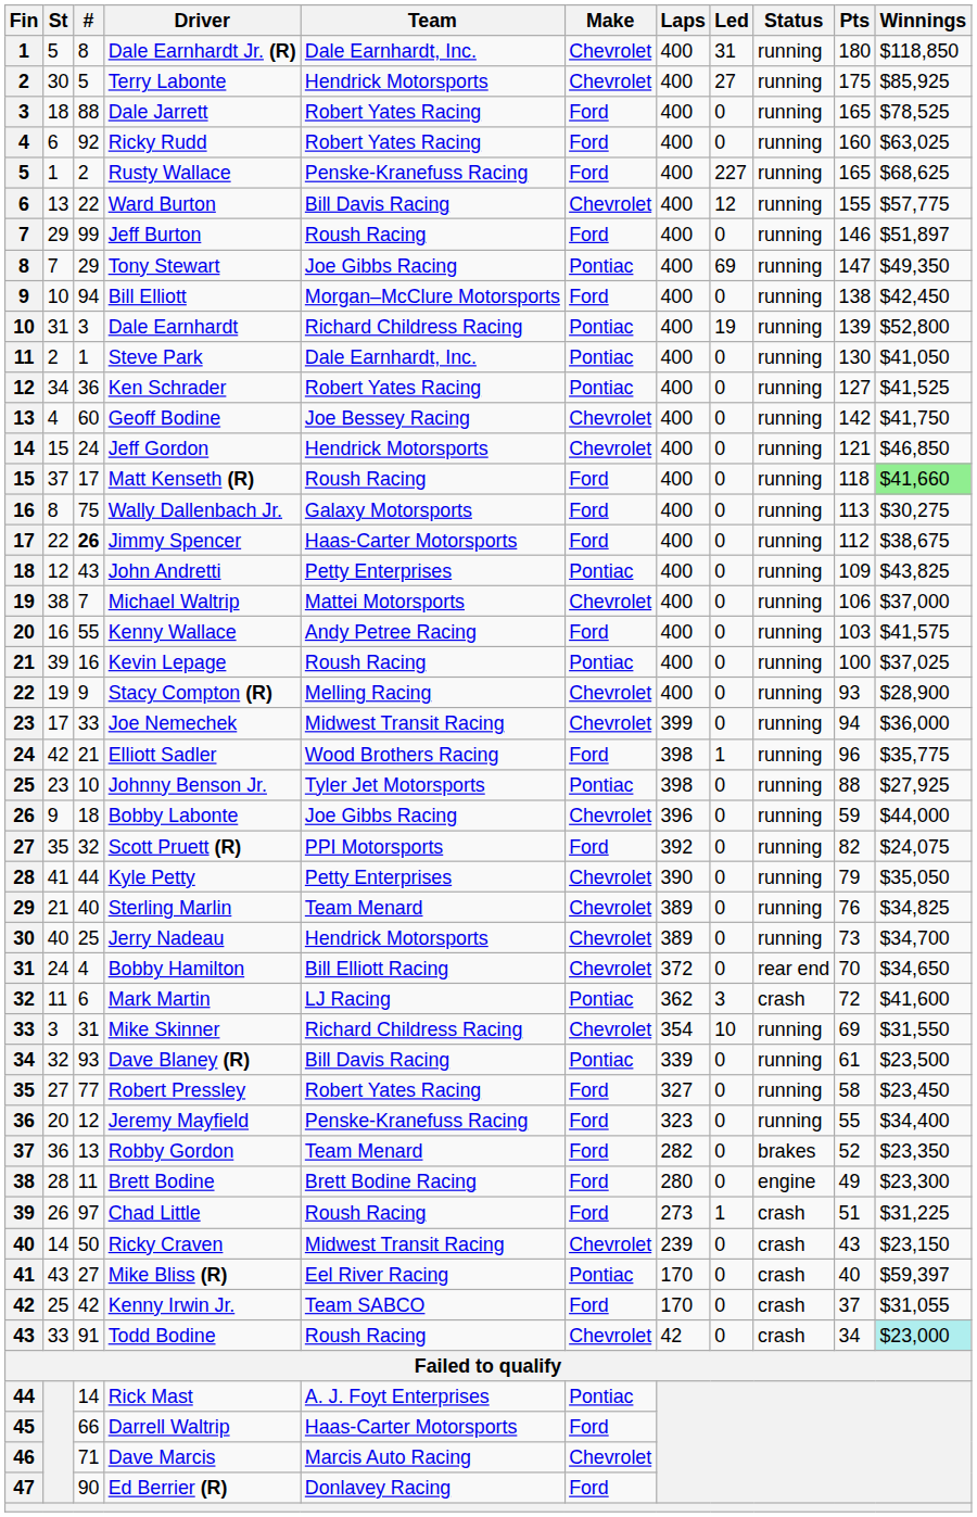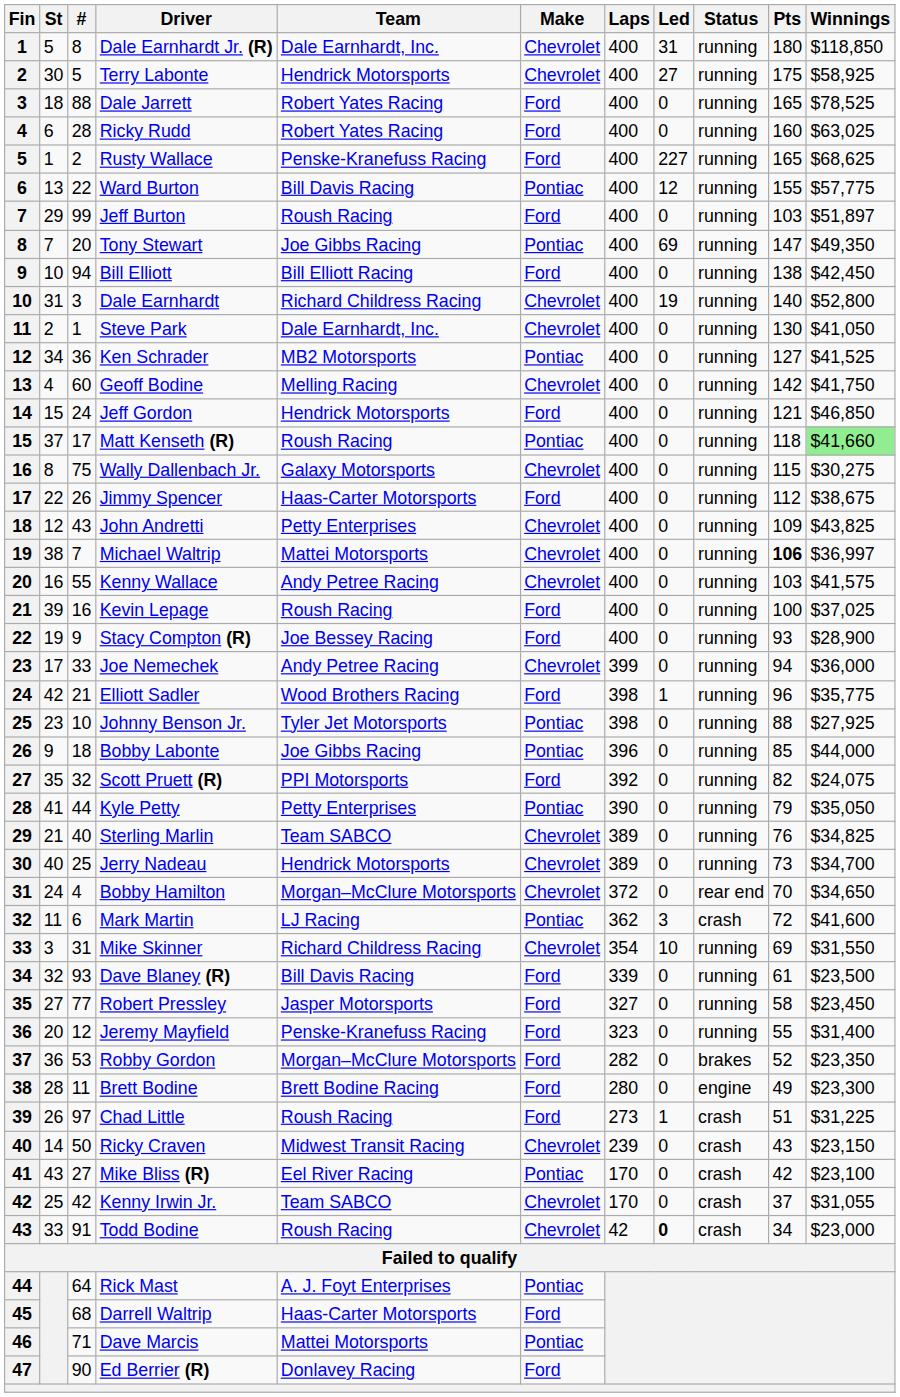 <table class="wikitable" style="font-size:95%">
 <tr>
 <th>Fin</th>
 <th>St</th>
 <th>#</th>
 <th>Driver</th>
 <th>Team</th>
 <th>Make</th>
 <th>Laps</th>
 <th>Led</th>
 <th>Status</th>
 <th>Pts</th>
 <th>Winnings</th>
 </tr>
 <tr>
 <th>1</th>
 <td>5</td>
 <td>8</td>
 <td><a href='#'>Dale Earnhardt Jr.</a> <strong>(R)</strong></td>
 <td><a href='#'>Dale Earnhardt, Inc.</a></td>
 <td><a href='#'>Chevrolet</a></td>
 <td>400</td>
 <td>31</td>
 <td>running</td>
 <td>180</td>
 <td>$118,850</td>
 </tr>
 <tr>
 <th>2</th>
 <td>30</td>
 <td>5</td>
 <td><a href='#'>Terry Labonte</a></td>
 <td><a href='#'>Hendrick Motorsports</a></td>
 <td><a href='#'>Chevrolet</a></td>
 <td>400</td>
 <td>27</td>
 <td>running</td>
 <td>175</td>
-<td>$85,925</td>
+<td>$58,925</td>
 </tr>
 <tr>
 <th>3</th>
 <td>18</td>
 <td>88</td>
 <td><a href='#'>Dale Jarrett</a></td>
 <td><a href='#'>Robert Yates Racing</a></td>
 <td><a href='#'>Ford</a></td>
 <td>400</td>
 <td>0</td>
 <td>running</td>
 <td>165</td>
 <td>$78,525</td>
 </tr>
 <tr>
 <th>4</th>
 <td>6</td>
-<td>92</td>
+<td>28</td>
 <td><a href='#'>Ricky Rudd</a></td>
 <td><a href='#'>Robert Yates Racing</a></td>
 <td><a href='#'>Ford</a></td>
 <td>400</td>
 <td>0</td>
 <td>running</td>
 <td>160</td>
 <td>$63,025</td>
 </tr>
 <tr>
 <th>5</th>
 <td>1</td>
 <td>2</td>
 <td><a href='#'>Rusty Wallace</a></td>
 <td><a href='#'>Penske-Kranefuss Racing</a></td>
 <td><a href='#'>Ford</a></td>
 <td>400</td>
 <td>227</td>
 <td>running</td>
 <td>165</td>
 <td>$68,625</td>
 </tr>
 <tr>
 <th>6</th>
 <td>13</td>
 <td>22</td>
 <td><a href='#'>Ward Burton</a></td>
 <td><a href='#'>Bill Davis Racing</a></td>
-<td><a href='#'>Chevrolet</a></td>
+<td><a href='#'>Pontiac</a></td>
 <td>400</td>
 <td>12</td>
 <td>running</td>
 <td>155</td>
 <td>$57,775</td>
 </tr>
 <tr>
 <th>7</th>
 <td>29</td>
 <td>99</td>
 <td><a href='#'>Jeff Burton</a></td>
 <td><a href='#'>Roush Racing</a></td>
 <td><a href='#'>Ford</a></td>
 <td>400</td>
 <td>0</td>
 <td>running</td>
-<td>146</td>
+<td>103</td>
 <td>$51,897</td>
 </tr>
 <tr>
 <th>8</th>
 <td>7</td>
-<td>29</td>
+<td>20</td>
 <td><a href='#'>Tony Stewart</a></td>
 <td><a href='#'>Joe Gibbs Racing</a></td>
 <td><a href='#'>Pontiac</a></td>
 <td>400</td>
 <td>69</td>
 <td>running</td>
 <td>147</td>
 <td>$49,350</td>
 </tr>
 <tr>
 <th>9</th>
 <td>10</td>
 <td>94</td>
 <td><a href='#'>Bill Elliott</a></td>
-<td><a href='#'>Morgan–McClure Motorsports</a></td>
+<td><a href='#'>Bill Elliott Racing</a></td>
 <td><a href='#'>Ford</a></td>
 <td>400</td>
 <td>0</td>
 <td>running</td>
 <td>138</td>
 <td>$42,450</td>
 </tr>
 <tr>
 <th>10</th>
 <td>31</td>
 <td>3</td>
 <td><a href='#'>Dale Earnhardt</a></td>
 <td><a href='#'>Richard Childress Racing</a></td>
-<td><a href='#'>Pontiac</a></td>
+<td><a href='#'>Chevrolet</a></td>
 <td>400</td>
 <td>19</td>
 <td>running</td>
-<td>139</td>
+<td>140</td>
 <td>$52,800</td>
 </tr>
 <tr>
 <th>11</th>
 <td>2</td>
 <td>1</td>
 <td><a href='#'>Steve Park</a></td>
 <td><a href='#'>Dale Earnhardt, Inc.</a></td>
-<td><a href='#'>Pontiac</a></td>
+<td><a href='#'>Chevrolet</a></td>
 <td>400</td>
 <td>0</td>
 <td>running</td>
 <td>130</td>
 <td>$41,050</td>
 </tr>
 <tr>
 <th>12</th>
 <td>34</td>
 <td>36</td>
 <td><a href='#'>Ken Schrader</a></td>
-<td><a href='#'>Robert Yates Racing</a></td>
+<td><a href='#'>MB2 Motorsports</a></td>
 <td><a href='#'>Pontiac</a></td>
 <td>400</td>
 <td>0</td>
 <td>running</td>
 <td>127</td>
 <td>$41,525</td>
 </tr>
 <tr>
 <th>13</th>
 <td>4</td>
 <td>60</td>
 <td><a href='#'>Geoff Bodine</a></td>
-<td><a href='#'>Joe Bessey Racing</a></td>
+<td><a href='#'>Melling Racing</a></td>
 <td><a href='#'>Chevrolet</a></td>
 <td>400</td>
 <td>0</td>
 <td>running</td>
 <td>142</td>
 <td>$41,750</td>
 </tr>
 <tr>
 <th>14</th>
 <td>15</td>
 <td>24</td>
 <td><a href='#'>Jeff Gordon</a></td>
 <td><a href='#'>Hendrick Motorsports</a></td>
-<td><a href='#'>Chevrolet</a></td>
+<td><a href='#'>Ford</a></td>
 <td>400</td>
 <td>0</td>
 <td>running</td>
 <td>121</td>
 <td>$46,850</td>
 </tr>
 <tr>
 <th>15</th>
 <td>37</td>
 <td>17</td>
 <td><a href='#'>Matt Kenseth</a> <strong>(R)</strong></td>
 <td><a href='#'>Roush Racing</a></td>
-<td><a href='#'>Ford</a></td>
+<td><a href='#'>Pontiac</a></td>
 <td>400</td>
 <td>0</td>
 <td>running</td>
 <td>118</td>
 <td style="background: lightgreen;">$41,660</td>
 </tr>
 <tr>
 <th>16</th>
 <td>8</td>
 <td>75</td>
 <td><a href='#'>Wally Dallenbach Jr.</a></td>
 <td><a href='#'>Galaxy Motorsports</a></td>
-<td><a href='#'>Ford</a></td>
+<td><a href='#'>Chevrolet</a></td>
 <td>400</td>
 <td>0</td>
 <td>running</td>
-<td>113</td>
+<td>115</td>
 <td>$30,275</td>
 </tr>
 <tr>
 <th>17</th>
 <td>22</td>
-<td><strong>26</strong></td>
+<td>26</td>
 <td><a href='#'>Jimmy Spencer</a></td>
 <td><a href='#'>Haas-Carter Motorsports</a></td>
 <td><a href='#'>Ford</a></td>
 <td>400</td>
 <td>0</td>
 <td>running</td>
 <td>112</td>
 <td>$38,675</td>
 </tr>
 <tr>
 <th>18</th>
 <td>12</td>
 <td>43</td>
 <td><a href='#'>John Andretti</a></td>
 <td><a href='#'>Petty Enterprises</a></td>
-<td><a href='#'>Pontiac</a></td>
+<td><a href='#'>Chevrolet</a></td>
 <td>400</td>
 <td>0</td>
 <td>running</td>
 <td>109</td>
 <td>$43,825</td>
 </tr>
 <tr>
 <th>19</th>
 <td>38</td>
 <td>7</td>
 <td><a href='#'>Michael Waltrip</a></td>
 <td><a href='#'>Mattei Motorsports</a></td>
 <td><a href='#'>Chevrolet</a></td>
 <td>400</td>
 <td>0</td>
 <td>running</td>
-<td>106</td>
-<td>$37,000</td>
+<td><strong>106</strong></td>
+<td>$36,997</td>
 </tr>
 <tr>
 <th>20</th>
 <td>16</td>
 <td>55</td>
 <td><a href='#'>Kenny Wallace</a></td>
 <td><a href='#'>Andy Petree Racing</a></td>
-<td><a href='#'>Ford</a></td>
+<td><a href='#'>Chevrolet</a></td>
 <td>400</td>
 <td>0</td>
 <td>running</td>
 <td>103</td>
 <td>$41,575</td>
 </tr>
 <tr>
 <th>21</th>
 <td>39</td>
 <td>16</td>
 <td><a href='#'>Kevin Lepage</a></td>
 <td><a href='#'>Roush Racing</a></td>
-<td><a href='#'>Pontiac</a></td>
+<td><a href='#'>Ford</a></td>
 <td>400</td>
 <td>0</td>
 <td>running</td>
 <td>100</td>
 <td>$37,025</td>
 </tr>
 <tr>
 <th>22</th>
 <td>19</td>
 <td>9</td>
 <td><a href='#'>Stacy Compton</a> <strong>(R)</strong></td>
-<td><a href='#'>Melling Racing</a></td>
-<td><a href='#'>Chevrolet</a></td>
+<td><a href='#'>Joe Bessey Racing</a></td>
+<td><a href='#'>Ford</a></td>
 <td>400</td>
 <td>0</td>
 <td>running</td>
 <td>93</td>
 <td>$28,900</td>
 </tr>
 <tr>
 <th>23</th>
 <td>17</td>
 <td>33</td>
 <td><a href='#'>Joe Nemechek</a></td>
-<td><a href='#'>Midwest Transit Racing</a></td>
+<td><a href='#'>Andy Petree Racing</a></td>
 <td><a href='#'>Chevrolet</a></td>
 <td>399</td>
 <td>0</td>
 <td>running</td>
 <td>94</td>
 <td>$36,000</td>
 </tr>
 <tr>
 <th>24</th>
 <td>42</td>
 <td>21</td>
 <td><a href='#'>Elliott Sadler</a></td>
 <td><a href='#'>Wood Brothers Racing</a></td>
 <td><a href='#'>Ford</a></td>
 <td>398</td>
 <td>1</td>
 <td>running</td>
 <td>96</td>
 <td>$35,775</td>
 </tr>
 <tr>
 <th>25</th>
 <td>23</td>
 <td>10</td>
 <td><a href='#'>Johnny Benson Jr.</a></td>
 <td><a href='#'>Tyler Jet Motorsports</a></td>
 <td><a href='#'>Pontiac</a></td>
 <td>398</td>
 <td>0</td>
 <td>running</td>
 <td>88</td>
 <td>$27,925</td>
 </tr>
 <tr>
 <th>26</th>
 <td>9</td>
 <td>18</td>
 <td><a href='#'>Bobby Labonte</a></td>
 <td><a href='#'>Joe Gibbs Racing</a></td>
-<td><a href='#'>Chevrolet</a></td>
+<td><a href='#'>Pontiac</a></td>
 <td>396</td>
 <td>0</td>
 <td>running</td>
-<td>59</td>
+<td>85</td>
 <td>$44,000</td>
 </tr>
 <tr>
 <th>27</th>
 <td>35</td>
 <td>32</td>
 <td><a href='#'>Scott Pruett</a> <strong>(R)</strong></td>
 <td><a href='#'>PPI Motorsports</a></td>
 <td><a href='#'>Ford</a></td>
 <td>392</td>
 <td>0</td>
 <td>running</td>
 <td>82</td>
 <td>$24,075</td>
 </tr>
 <tr>
 <th>28</th>
 <td>41</td>
 <td>44</td>
 <td><a href='#'>Kyle Petty</a></td>
 <td><a href='#'>Petty Enterprises</a></td>
-<td><a href='#'>Chevrolet</a></td>
+<td><a href='#'>Pontiac</a></td>
 <td>390</td>
 <td>0</td>
 <td>running</td>
 <td>79</td>
 <td>$35,050</td>
 </tr>
 <tr>
 <th>29</th>
 <td>21</td>
 <td>40</td>
 <td><a href='#'>Sterling Marlin</a></td>
-<td><a href='#'>Team Menard</a></td>
+<td><a href='#'>Team SABCO</a></td>
 <td><a href='#'>Chevrolet</a></td>
 <td>389</td>
 <td>0</td>
 <td>running</td>
 <td>76</td>
 <td>$34,825</td>
 </tr>
 <tr>
 <th>30</th>
 <td>40</td>
 <td>25</td>
 <td><a href='#'>Jerry Nadeau</a></td>
 <td><a href='#'>Hendrick Motorsports</a></td>
 <td><a href='#'>Chevrolet</a></td>
 <td>389</td>
 <td>0</td>
 <td>running</td>
 <td>73</td>
 <td>$34,700</td>
 </tr>
 <tr>
 <th>31</th>
 <td>24</td>
 <td>4</td>
 <td><a href='#'>Bobby Hamilton</a></td>
-<td><a href='#'>Bill Elliott Racing</a></td>
+<td><a href='#'>Morgan–McClure Motorsports</a></td>
 <td><a href='#'>Chevrolet</a></td>
 <td>372</td>
 <td>0</td>
 <td>rear end</td>
 <td>70</td>
 <td>$34,650</td>
 </tr>
 <tr>
 <th>32</th>
 <td>11</td>
 <td>6</td>
 <td><a href='#'>Mark Martin</a></td>
 <td><a href='#'>LJ Racing</a></td>
 <td><a href='#'>Pontiac</a></td>
 <td>362</td>
 <td>3</td>
 <td>crash</td>
 <td>72</td>
 <td>$41,600</td>
 </tr>
 <tr>
 <th>33</th>
 <td>3</td>
 <td>31</td>
 <td><a href='#'>Mike Skinner</a></td>
 <td><a href='#'>Richard Childress Racing</a></td>
 <td><a href='#'>Chevrolet</a></td>
 <td>354</td>
 <td>10</td>
 <td>running</td>
 <td>69</td>
 <td>$31,550</td>
 </tr>
 <tr>
 <th>34</th>
 <td>32</td>
 <td>93</td>
 <td><a href='#'>Dave Blaney</a> <strong>(R)</strong></td>
 <td><a href='#'>Bill Davis Racing</a></td>
-<td><a href='#'>Pontiac</a></td>
+<td><a href='#'>Ford</a></td>
 <td>339</td>
 <td>0</td>
 <td>running</td>
 <td>61</td>
 <td>$23,500</td>
 </tr>
 <tr>
 <th>35</th>
 <td>27</td>
 <td>77</td>
 <td><a href='#'>Robert Pressley</a></td>
-<td><a href='#'>Robert Yates Racing</a></td>
+<td><a href='#'>Jasper Motorsports</a></td>
 <td><a href='#'>Ford</a></td>
 <td>327</td>
 <td>0</td>
 <td>running</td>
 <td>58</td>
 <td>$23,450</td>
 </tr>
 <tr>
 <th>36</th>
 <td>20</td>
 <td>12</td>
 <td><a href='#'>Jeremy Mayfield</a></td>
 <td><a href='#'>Penske-Kranefuss Racing</a></td>
 <td><a href='#'>Ford</a></td>
 <td>323</td>
 <td>0</td>
 <td>running</td>
 <td>55</td>
-<td>$34,400</td>
+<td>$31,400</td>
 </tr>
 <tr>
 <th>37</th>
 <td>36</td>
-<td>13</td>
+<td>53</td>
 <td><a href='#'>Robby Gordon</a></td>
-<td><a href='#'>Team Menard</a></td>
+<td><a href='#'>Morgan–McClure Motorsports</a></td>
 <td><a href='#'>Ford</a></td>
 <td>282</td>
 <td>0</td>
 <td>brakes</td>
 <td>52</td>
 <td>$23,350</td>
 </tr>
 <tr>
 <th>38</th>
 <td>28</td>
 <td>11</td>
 <td><a href='#'>Brett Bodine</a></td>
 <td><a href='#'>Brett Bodine Racing</a></td>
 <td><a href='#'>Ford</a></td>
 <td>280</td>
 <td>0</td>
 <td>engine</td>
 <td>49</td>
 <td>$23,300</td>
 </tr>
 <tr>
 <th>39</th>
 <td>26</td>
 <td>97</td>
 <td><a href='#'>Chad Little</a></td>
 <td><a href='#'>Roush Racing</a></td>
 <td><a href='#'>Ford</a></td>
 <td>273</td>
 <td>1</td>
 <td>crash</td>
 <td>51</td>
 <td>$31,225</td>
 </tr>
 <tr>
 <th>40</th>
 <td>14</td>
 <td>50</td>
 <td><a href='#'>Ricky Craven</a></td>
 <td><a href='#'>Midwest Transit Racing</a></td>
 <td><a href='#'>Chevrolet</a></td>
 <td>239</td>
 <td>0</td>
 <td>crash</td>
 <td>43</td>
 <td>$23,150</td>
 </tr>
 <tr>
 <th>41</th>
 <td>43</td>
 <td>27</td>
 <td><a href='#'>Mike Bliss</a> <strong>(R)</strong></td>
 <td><a href='#'>Eel River Racing</a></td>
 <td><a href='#'>Pontiac</a></td>
 <td>170</td>
 <td>0</td>
 <td>crash</td>
-<td>40</td>
-<td>$59,397</td>
+<td>42</td>
+<td>$23,100</td>
 </tr>
 <tr>
 <th>42</th>
 <td>25</td>
 <td>42</td>
 <td><a href='#'>Kenny Irwin Jr.</a></td>
 <td><a href='#'>Team SABCO</a></td>
-<td><a href='#'>Ford</a></td>
+<td><a href='#'>Chevrolet</a></td>
 <td>170</td>
 <td>0</td>
 <td>crash</td>
 <td>37</td>
 <td>$31,055</td>
 </tr>
 <tr>
 <th>43</th>
 <td>33</td>
 <td>91</td>
 <td><a href='#'>Todd Bodine</a></td>
 <td><a href='#'>Roush Racing</a></td>
 <td><a href='#'>Chevrolet</a></td>
 <td>42</td>
-<td>0</td>
+<td><strong>0</strong></td>
 <td>crash</td>
 <td>34</td>
-<td style="background: paleturquoise;">$23,000</td>
+<td>$23,000</td>
 </tr>
 <tr>
 <th colspan="11">Failed to qualify</th>
 </tr>
 <tr>
 <th>44</th>
 <th rowspan="4"></th>
-<td>14</td>
+<td>64</td>
 <td><a href='#'>Rick Mast</a></td>
 <td><a href='#'>A. J. Foyt Enterprises</a></td>
 <td><a href='#'>Pontiac</a></td>
 <th colspan="5" rowspan="4"></th>
 </tr>
 <tr>
 <th>45</th>
-<td>66</td>
+<td>68</td>
 <td><a href='#'>Darrell Waltrip</a></td>
 <td><a href='#'>Haas-Carter Motorsports</a></td>
 <td><a href='#'>Ford</a></td>
 </tr>
 <tr>
 <th>46</th>
 <td>71</td>
 <td><a href='#'>Dave Marcis</a></td>
-<td><a href='#'>Marcis Auto Racing</a></td>
-<td><a href='#'>Chevrolet</a></td>
+<td><a href='#'>Mattei Motorsports</a></td>
+<td><a href='#'>Pontiac</a></td>
 </tr>
 <tr>
 <th>47</th>
 <td>90</td>
 <td><a href='#'>Ed Berrier</a> <strong>(R)</strong></td>
 <td><a href='#'>Donlavey Racing</a></td>
 <td><a href='#'>Ford</a></td>
 </tr>
 <tr>
 <th colspan="11"></th>
 </tr>
 </table>
